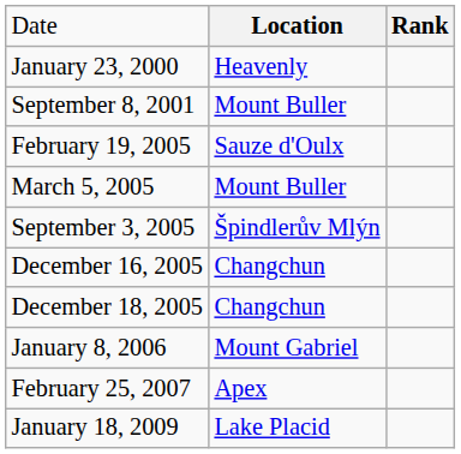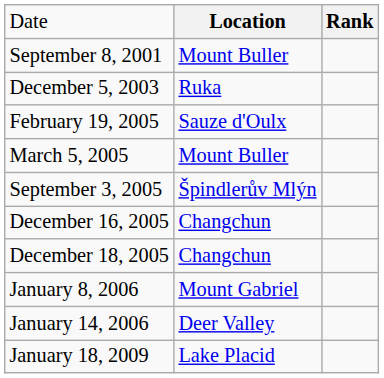 <table class="wikitable sortable" style="font-size:90%" style="text-align:center">
 <tr>
 <td>Date</td>
 <th>Location</th>
 <th>Rank</th>
 </tr>
 <tr>
-<td>January 23, 2000</td>
-<td><a href='#'>Heavenly</a></td>
+<td>September 8, 2001</td>
+<td><a href='#'>Mount Buller</a></td>
 <td></td>
 </tr>
 <tr>
-<td>September 8, 2001</td>
-<td><a href='#'>Mount Buller</a></td>
+<td>December 5, 2003</td>
+<td><a href='#'>Ruka</a></td>
 <td></td>
 </tr>
 <tr>
 <td>February 19, 2005</td>
 <td><a href='#'>Sauze d'Oulx</a></td>
 <td></td>
 </tr>
 <tr>
 <td>March 5, 2005</td>
 <td><a href='#'>Mount Buller</a></td>
 <td></td>
 </tr>
 <tr>
 <td>September 3, 2005</td>
 <td><a href='#'>Špindlerův Mlýn</a></td>
 <td></td>
 </tr>
 <tr>
 <td>December 16, 2005</td>
 <td><a href='#'>Changchun</a></td>
 <td></td>
 </tr>
 <tr>
 <td>December 18, 2005</td>
 <td><a href='#'>Changchun</a></td>
 <td></td>
 </tr>
 <tr>
 <td>January 8, 2006</td>
 <td><a href='#'>Mount Gabriel</a></td>
 <td></td>
 </tr>
 <tr>
-<td>February 25, 2007</td>
-<td><a href='#'>Apex</a></td>
+<td>January 14, 2006</td>
+<td><a href='#'>Deer Valley</a></td>
 <td></td>
 </tr>
 <tr>
 <td>January 18, 2009</td>
 <td><a href='#'>Lake Placid</a></td>
 <td></td>
 </tr>
 </table>
